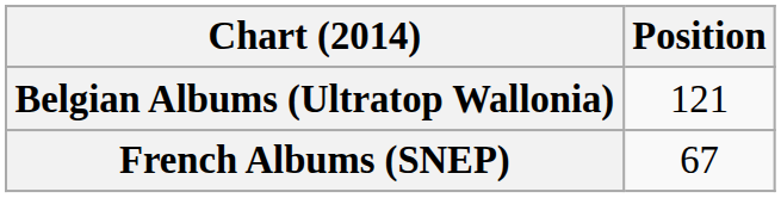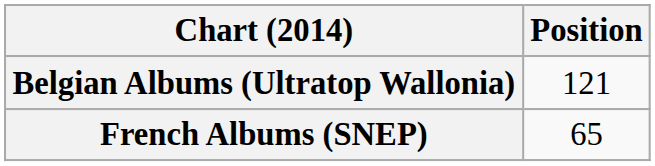 <table class="wikitable sortable plainrowheaders" style="text-align:center">
 <tr>
 <th scope="col">Chart (2014)</th>
 <th scope="col">Position</th>
 </tr>
 <tr>
 <th scope="row">Belgian Albums (Ultratop Wallonia)</th>
 <td>121</td>
 </tr>
 <tr>
 <th scope="row">French Albums (SNEP)</th>
-<td>67</td>
+<td>65</td>
 </tr>
 </table>
